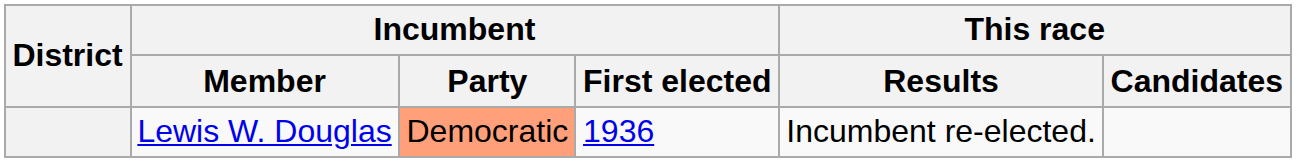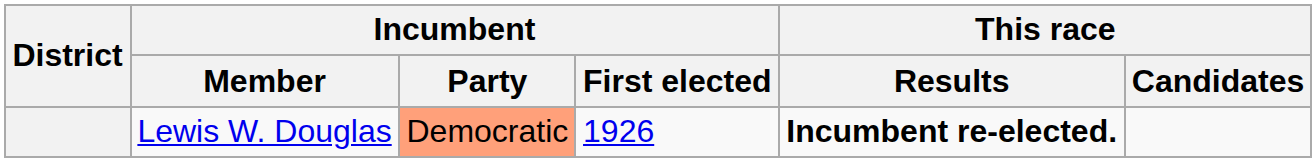 <table class=wikitable>
 <tr>
 <th rowspan=2>District</th>
 <th colspan=3>Incumbent</th>
 <th colspan=2>This race</th>
 </tr>
 <tr>
 <th>Member</th>
 <th>Party</th>
 <th>First elected</th>
 <th>Results</th>
 <th>Candidates</th>
 </tr>
 <tr>
 <th></th>
 <td><a href='#'>Lewis W. Douglas</a></td>
 <td style="background: lightsalmon;">Democratic</td>
-<td><a href='#'>1936</a></td>
-<td>Incumbent re-elected.</td>
+<td><a href='#'>1926</a></td>
+<td><strong>Incumbent re-elected.</strong></td>
 <td nowrap></td>
 </tr>
 </table>
